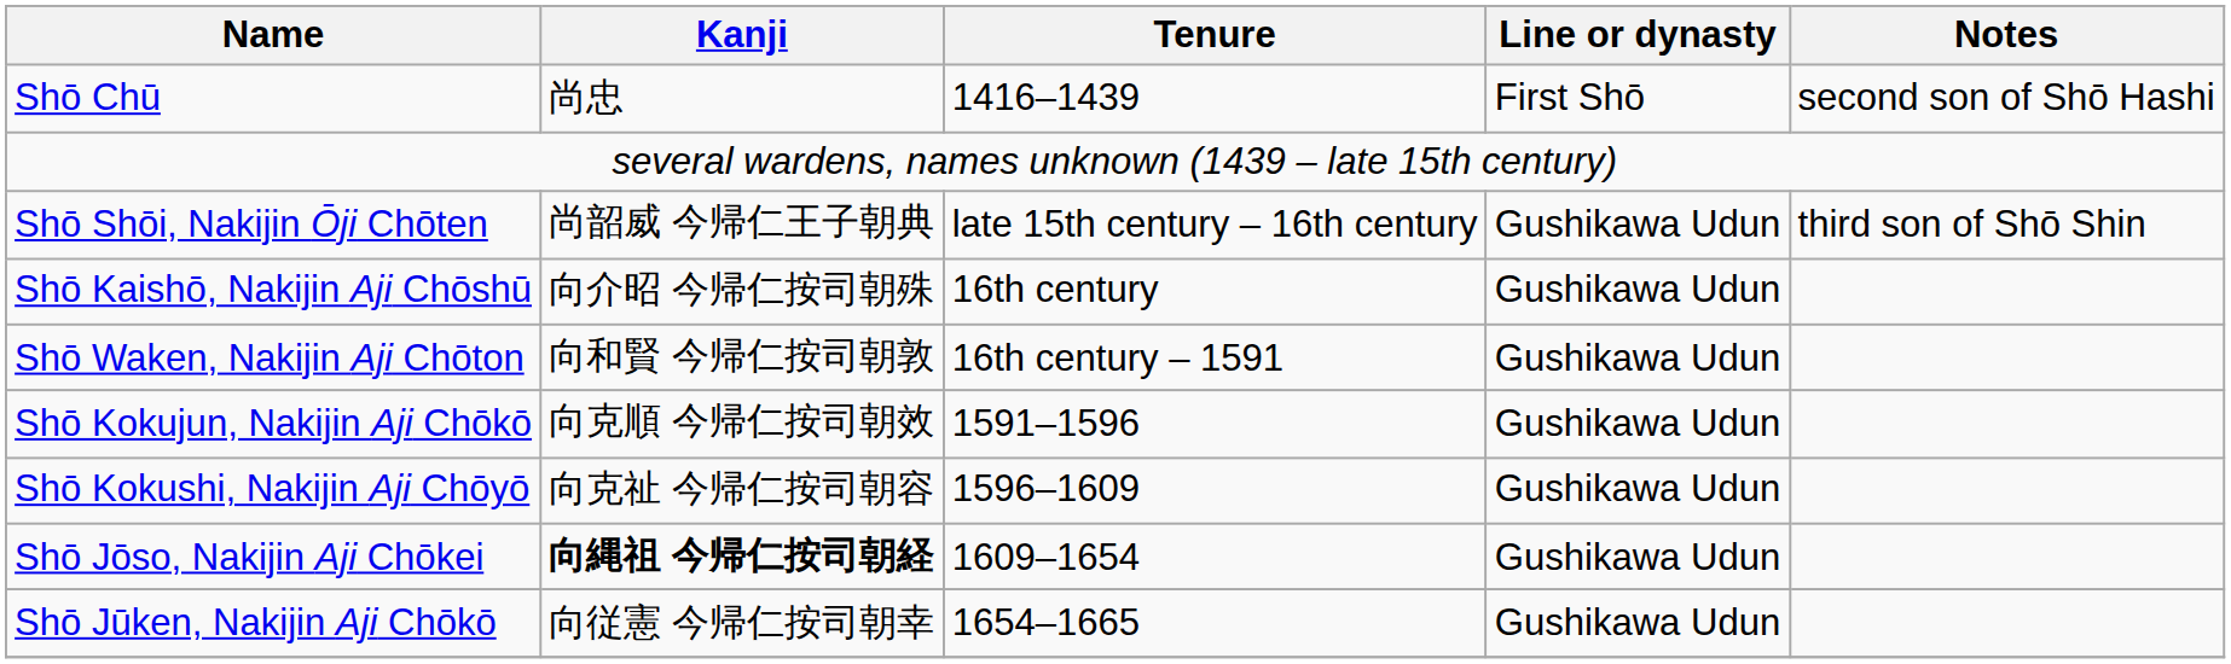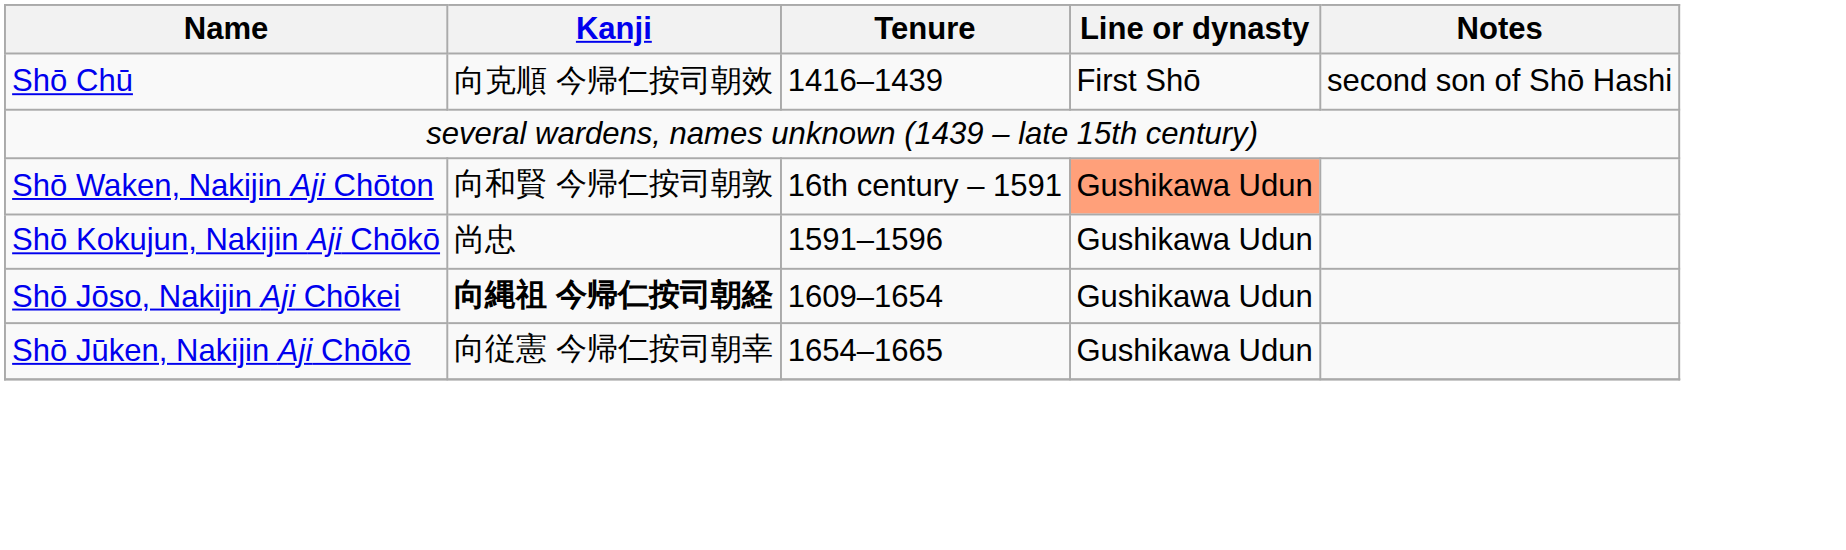 <table class="wikitable">
 <tr>
 <th>Name</th>
 <th><a href='#'>Kanji</a></th>
 <th>Tenure</th>
 <th>Line or dynasty</th>
 <th>Notes</th>
 </tr>
 <tr>
 <td><a href='#'>Shō Chū</a></td>
-<td>尚忠</td>
+<td>向克順 今帰仁按司朝效</td>
 <td>1416–1439</td>
 <td>First Shō</td>
 <td>second son of Shō Hashi</td>
 </tr>
 <tr>
 <td colspan="5" style="text-align:center;"><em>several wardens, names unknown (1439 – late 15th century)</em></td>
 </tr>
 <tr>
-<td><a href='#'>Shō Shōi, Nakijin <em>Ōji</em> Chōten</a></td>
-<td>尚韶威 今帰仁王子朝典</td>
-<td>late 15th century – 16th century</td>
-<td>Gushikawa Udun</td>
-<td>third son of Shō Shin</td>
-</tr>
-<tr>
-<td><a href='#'>Shō Kaishō, Nakijin <em>Aji</em> Chōshū</a></td>
-<td>向介昭 今帰仁按司朝殊</td>
-<td>16th century</td>
-<td>Gushikawa Udun</td>
-<td></td>
-</tr>
-<tr>
 <td><a href='#'>Shō Waken, Nakijin <em>Aji</em> Chōton</a></td>
 <td>向和賢 今帰仁按司朝敦</td>
 <td>16th century – 1591</td>
-<td>Gushikawa Udun</td>
+<td style="background: lightsalmon;">Gushikawa Udun</td>
 <td></td>
 </tr>
 <tr>
 <td><a href='#'>Shō Kokujun, Nakijin <em>Aji</em> Chōkō</a></td>
-<td>向克順 今帰仁按司朝效</td>
+<td>尚忠</td>
 <td>1591–1596</td>
-<td>Gushikawa Udun</td>
-<td></td>
-</tr>
-<tr>
-<td><a href='#'>Shō Kokushi, Nakijin <em>Aji</em> Chōyō</a></td>
-<td>向克祉 今帰仁按司朝容</td>
-<td>1596–1609</td>
 <td>Gushikawa Udun</td>
 <td></td>
 </tr>
 <tr>
 <td><a href='#'>Shō Jōso, Nakijin <em>Aji</em> Chōkei</a></td>
 <td><strong>向縄祖 今帰仁按司朝経</strong></td>
 <td>1609–1654</td>
 <td>Gushikawa Udun</td>
 <td></td>
 </tr>
 <tr>
 <td><a href='#'>Shō Jūken, Nakijin <em>Aji</em> Chōkō</a></td>
 <td>向従憲 今帰仁按司朝幸</td>
 <td>1654–1665</td>
 <td>Gushikawa Udun</td>
 <td></td>
 </tr>
 <tr>
 </tr>
 </table>
